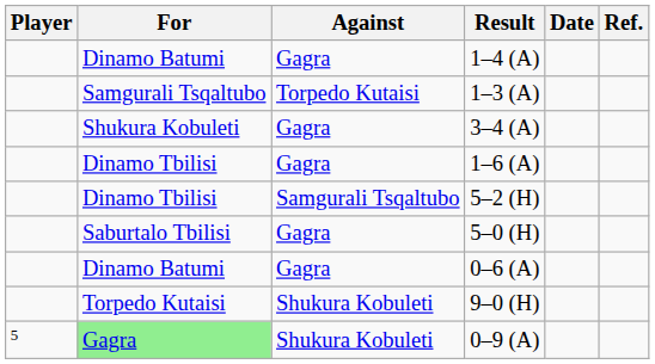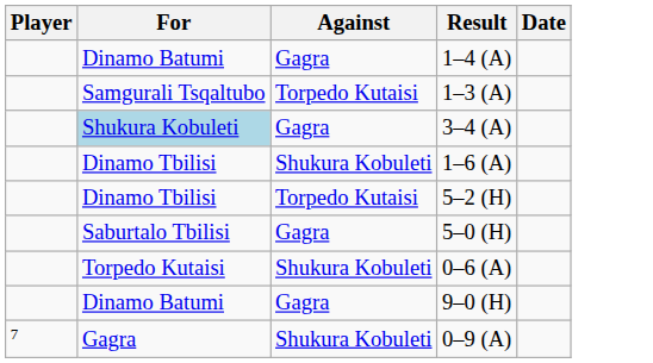 <table class="wikitable">
 <tr>
 <th>Player</th>
 <th>For</th>
 <th>Against</th>
 <th>Result</th>
 <th>Date</th>
-<th>Ref.</th>
 </tr>
 <tr>
 <td> </td>
 <td><a href='#'>Dinamo Batumi</a></td>
 <td><a href='#'>Gagra</a></td>
 <td>1–4 (A)</td>
-<td></td>
 <td></td>
 </tr>
 <tr>
 <td> </td>
 <td><a href='#'>Samgurali Tsqaltubo</a></td>
 <td><a href='#'>Torpedo Kutaisi</a></td>
 <td>1–3 (A)</td>
 <td></td>
-<td></td>
 </tr>
 <tr>
 <td> </td>
-<td><a href='#'>Shukura Kobuleti</a></td>
+<td style="background: lightblue;"><a href='#'>Shukura Kobuleti</a></td>
 <td><a href='#'>Gagra</a></td>
 <td>3–4 (A)</td>
-<td></td>
 <td></td>
 </tr>
 <tr>
 <td> </td>
 <td><a href='#'>Dinamo Tbilisi</a></td>
-<td><a href='#'>Gagra</a></td>
+<td><a href='#'>Shukura Kobuleti</a></td>
 <td>1–6 (A)</td>
-<td></td>
 <td></td>
 </tr>
 <tr>
 <td> </td>
 <td><a href='#'>Dinamo Tbilisi</a></td>
-<td><a href='#'>Samgurali Tsqaltubo</a></td>
+<td><a href='#'>Torpedo Kutaisi</a></td>
 <td>5–2 (H)</td>
-<td></td>
 <td></td>
 </tr>
 <tr>
 <td> </td>
 <td><a href='#'>Saburtalo Tbilisi</a></td>
 <td><a href='#'>Gagra</a></td>
 <td>5–0 (H)</td>
 <td></td>
+</tr>
+<tr>
+<td> </td>
+<td><a href='#'>Torpedo Kutaisi</a></td>
+<td><a href='#'>Shukura Kobuleti</a></td>
+<td>0–6 (A)</td>
 <td></td>
 </tr>
 <tr>
 <td> </td>
 <td><a href='#'>Dinamo Batumi</a></td>
 <td><a href='#'>Gagra</a></td>
-<td>0–6 (A)</td>
-<td></td>
+<td>9–0 (H)</td>
 <td></td>
 </tr>
 <tr>
-<td> </td>
-<td><a href='#'>Torpedo Kutaisi</a></td>
-<td><a href='#'>Shukura Kobuleti</a></td>
-<td>9–0 (H)</td>
-<td></td>
-<td></td>
-</tr>
-<tr>
-<td>  <small><sup>5</sup></small></td>
-<td style="background: lightgreen;"><a href='#'>Gagra</a></td>
+<td>  <small><sup>7</sup></small></td>
+<td><a href='#'>Gagra</a></td>
 <td><a href='#'>Shukura Kobuleti</a></td>
 <td>0–9 (A)</td>
 <td></td>
-<td></td>
 </tr>
 </table>
